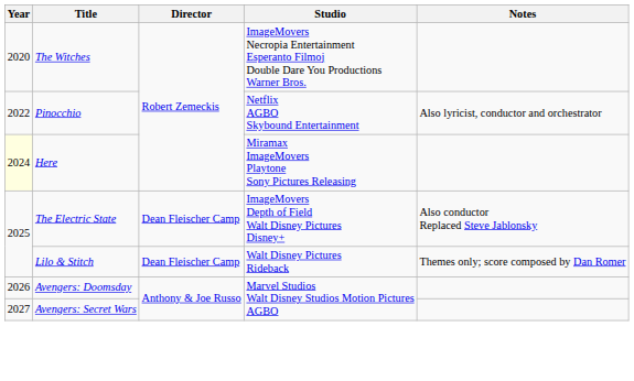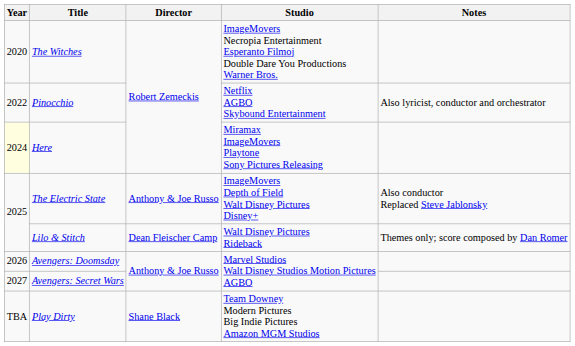 <table class="wikitable sortable">
 <tr>
 <th>Year</th>
 <th>Title</th>
 <th>Director</th>
 <th>Studio</th>
 <th>Notes</th>
 </tr>
 <tr>
 <td>2020</td>
 <td><em><a href='#'>The Witches</a></em></td>
 <td rowspan="3"><a href='#'>Robert Zemeckis</a></td>
 <td><a href='#'>ImageMovers</a><br>Necropia Entertainment<br><a href='#'>Esperanto Filmoj</a><br>Double Dare You Productions<br><a href='#'>Warner Bros.</a></td>
 <td></td>
 </tr>
 <tr>
 <td>2022</td>
 <td><em><a href='#'>Pinocchio</a></em></td>
 <td><a href='#'>Netflix</a><br><a href='#'>AGBO</a><br><a href='#'>Skybound Entertainment</a></td>
 <td>Also lyricist, conductor and orchestrator</td>
 </tr>
 <tr>
 <td style="background: lightyellow;">2024</td>
 <td><em><a href='#'>Here</a></em></td>
 <td><a href='#'>Miramax</a><br><a href='#'>ImageMovers</a><br><a href='#'>Playtone</a><br><a href='#'>Sony Pictures Releasing</a></td>
 <td></td>
 </tr>
 <tr>
 <td rowspan=2>2025</td>
 <td><em><a href='#'>The Electric State</a></em></td>
-<td><a href='#'>Dean Fleischer Camp</a></td>
+<td><a href='#'>Anthony & Joe Russo</a></td>
 <td><a href='#'>ImageMovers</a><br><a href='#'>Depth of Field</a><br><a href='#'>Walt Disney Pictures</a><br><a href='#'>Disney+</a></td>
 <td>Also conductor<br>Replaced <a href='#'>Steve Jablonsky</a></td>
 </tr>
 <tr>
 <td><em><a href='#'>Lilo & Stitch</a></em></td>
 <td><a href='#'>Dean Fleischer Camp</a></td>
 <td><a href='#'>Walt Disney Pictures</a><br><a href='#'>Rideback</a></td>
 <td>Themes only; score composed by <a href='#'>Dan Romer</a></td>
 </tr>
 <tr>
 <td>2026</td>
 <td><em><a href='#'>Avengers: Doomsday</a></em></td>
 <td rowspan="2"><a href='#'>Anthony & Joe Russo</a></td>
 <td rowspan="2"><a href='#'>Marvel Studios</a><br><a href='#'>Walt Disney Studios Motion Pictures</a><br><a href='#'>AGBO</a></td>
 <td></td>
 </tr>
 <tr>
 <td>2027</td>
 <td><em><a href='#'>Avengers: Secret Wars</a></em></td>
 <td></td>
 </tr>
+<tr>
+<td>TBA</td>
+<td><em><a href='#'>Play Dirty</a></em></td>
+<td><a href='#'>Shane Black</a></td>
+<td><a href='#'>Team Downey</a><br>Modern Pictures<br>Big Indie Pictures<br><a href='#'>Amazon MGM Studios</a></td>
+<td></td>
+</tr>
 </table>
